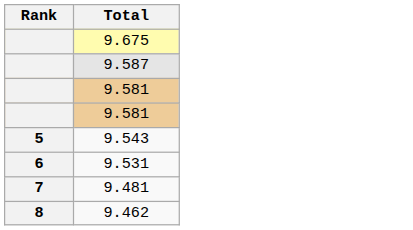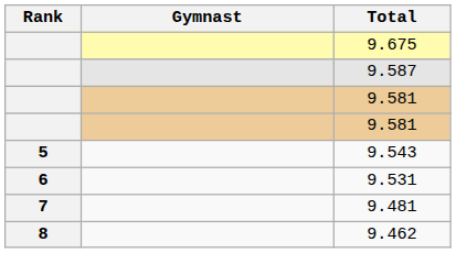 <table class="wikitable sortable" style="text-align:center; font-size:95%">
 <tr>
 <th scope="col" style="width:50px;">Rank</th>
+<th scope="col" style="width:180px;">Gymnast</th>
 <th scope="col" style="width:80px;">Total</th>
 </tr>
 <tr style="background:#fffcaf;">
 <th scope=row style="text-align:center"></th>
+<td style="text-align:left;"></td>
 <td>9.675</td>
 </tr>
 <tr style="background:#e5e5e5;">
 <th scope=row style="text-align:center"></th>
+<td style="text-align:left;"></td>
 <td>9.587</td>
 </tr>
 <tr style="background:#ec9;">
 <th scope=row style="text-align:center"></th>
+<td style="text-align:left;"></td>
 <td>9.581</td>
 </tr>
 <tr style="background:#ec9;">
 <th scope=row style="text-align:center"></th>
+<td style="text-align:left;"></td>
 <td>9.581</td>
 </tr>
 <tr>
 <th scope=row style="text-align:center">5</th>
+<td style="text-align:left;"></td>
 <td>9.543</td>
 </tr>
 <tr>
 <th scope=row style="text-align:center">6</th>
+<td style="text-align:left;"></td>
 <td>9.531</td>
 </tr>
 <tr>
 <th scope=row style="text-align:center">7</th>
+<td style="text-align:left;"></td>
 <td>9.481</td>
 </tr>
 <tr>
 <th scope=row style="text-align:center">8</th>
+<td style="text-align:left;"></td>
 <td>9.462</td>
 </tr>
 </table>
